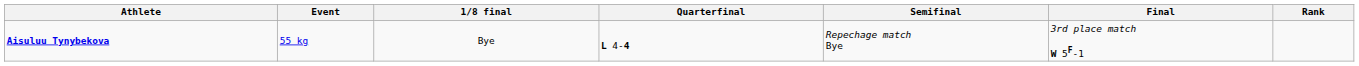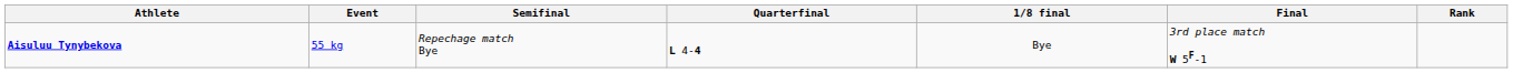 <table class="wikitable" width="84%" style="text-align:left; font-size:90%">
 <tr>
 <th width="17%">Athlete</th>
 <th width="6%">Event</th>
+<th width="14%">Semifinal</th>
+<th width="14%">Quarterfinal</th>
 <th width="14%">1/8 final</th>
-<th width="14%">Quarterfinal</th>
-<th width="14%">Semifinal</th>
 <th width="14%">Final</th>
 <th width="5%">Rank</th>
 </tr>
 <tr>
 <td><strong><a href='#'>Aisuluu Tynybekova</a></strong></td>
 <td><a href='#'>55 kg</a></td>
+<td><em> Repechage match</em><br>Bye</td>
+<td><br><strong>L</strong> 4-<strong>4</strong></td>
 <td align=center>Bye</td>
-<td><br><strong>L</strong> 4-<strong>4</strong></td>
-<td><em> Repechage match</em><br>Bye</td>
 <td><em> 3rd place match</em><br><br><strong>W</strong> 5<sup><strong>F</strong></sup>-1</td>
 <td align=center><strong></strong></td>
 </tr>
 </table>
